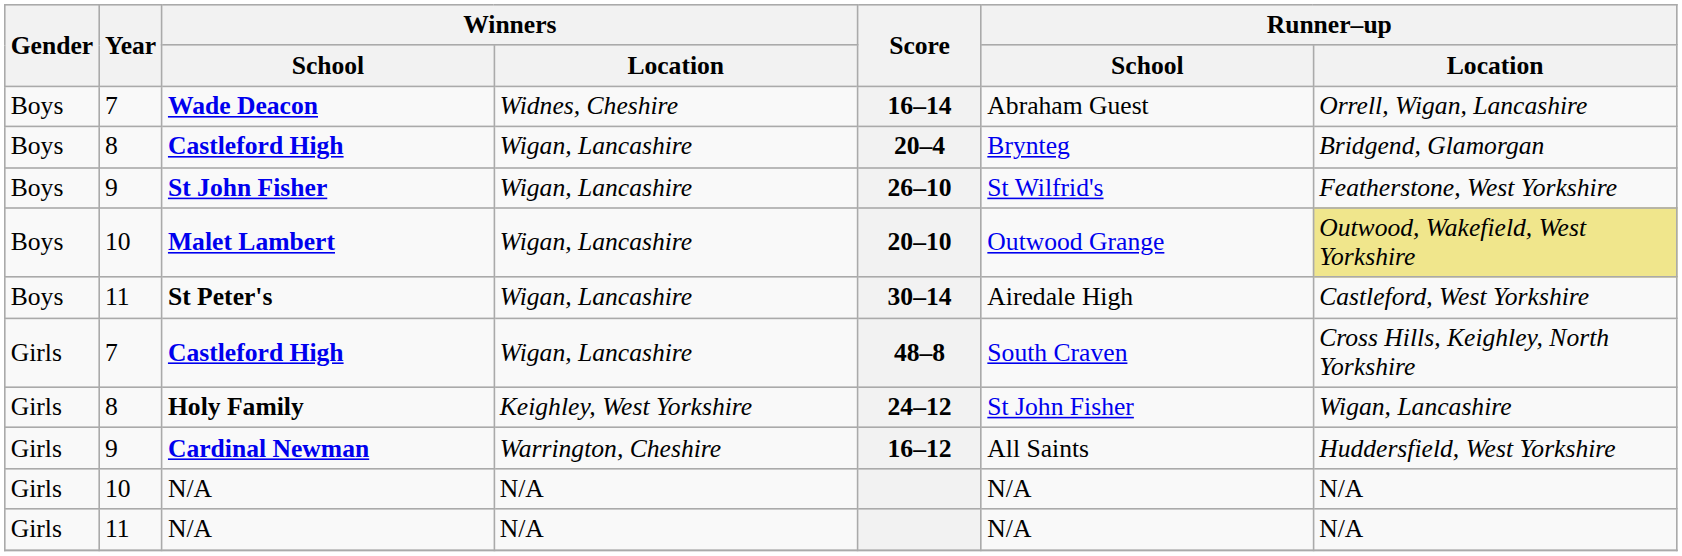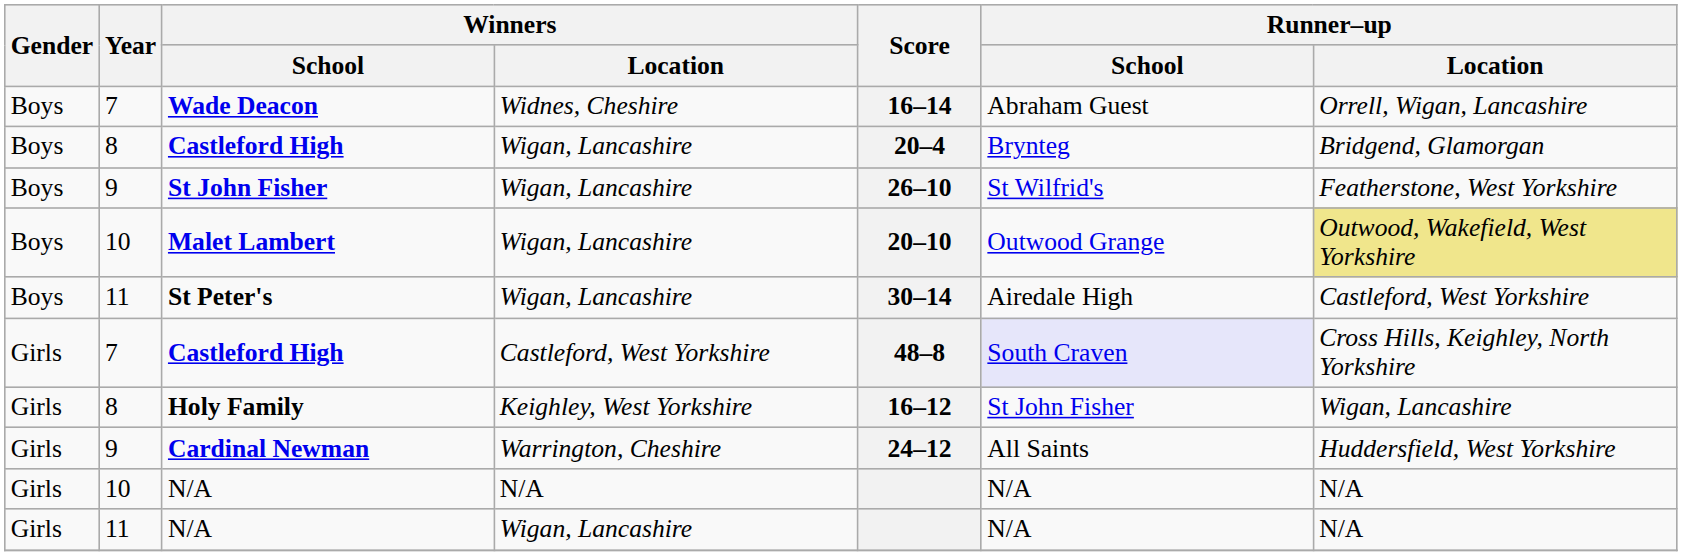 <table class="wikitable" style="text-align:left;">
 <tr>
 <th width=20 rowspan=2>Gender</th>
 <th width=20 rowspan=2>Year</th>
 <th colspan=2>Winners</th>
 <th width=70 rowspan=2>Score</th>
 <th colspan=2>Runner–up</th>
 </tr>
 <tr>
 <th width=200>School</th>
 <th width=220>Location</th>
 <th width=200>School</th>
 <th width=220>Location</th>
 </tr>
 <tr>
 <td>Boys</td>
 <td>7</td>
 <td><strong><a href='#'>Wade Deacon</a></strong></td>
 <td><em>Widnes, Cheshire</em></td>
 <th text-align:center>16–14</th>
 <td>Abraham Guest</td>
 <td><em>Orrell, Wigan, Lancashire</em></td>
 </tr>
 <tr>
 <td>Boys</td>
 <td>8</td>
 <td><strong><a href='#'>Castleford High</a></strong></td>
 <td><em>Wigan, Lancashire</em></td>
 <th text-align:center>20–4</th>
 <td><a href='#'>Brynteg</a></td>
 <td><em>Bridgend, Glamorgan</em></td>
 </tr>
 <tr>
 <td>Boys</td>
 <td>9</td>
 <td><strong><a href='#'>St John Fisher</a></strong></td>
 <td><em>Wigan, Lancashire</em></td>
 <th text-align:center>26–10</th>
 <td><a href='#'>St Wilfrid's</a></td>
 <td><em>Featherstone, West Yorkshire</em></td>
 </tr>
 <tr>
 <td>Boys</td>
 <td>10</td>
 <td><strong><a href='#'>Malet Lambert</a></strong></td>
 <td><em>Wigan, Lancashire</em></td>
 <th text-align:center>20–10</th>
 <td><a href='#'>Outwood Grange</a></td>
 <td style="background: khaki;"><em>Outwood, Wakefield, West Yorkshire</em></td>
 </tr>
 <tr>
 <td>Boys</td>
 <td>11</td>
 <td><strong>St Peter's</strong></td>
 <td><em>Wigan, Lancashire</em></td>
 <th text-align:center>30–14</th>
 <td>Airedale High</td>
 <td><em>Castleford, West Yorkshire</em></td>
 </tr>
 <tr>
 <td>Girls</td>
 <td>7</td>
 <td><strong><a href='#'>Castleford High</a></strong></td>
-<td><em>Wigan, Lancashire</em></td>
+<td><em>Castleford, West Yorkshire</em></td>
 <th text-align:center>48–8</th>
-<td><a href='#'>South Craven</a></td>
+<td style="background: lavender;"><a href='#'>South Craven</a></td>
 <td><em>Cross Hills, Keighley, North Yorkshire</em></td>
 </tr>
 <tr>
 <td>Girls</td>
 <td>8</td>
 <td><strong>Holy Family</strong></td>
 <td><em>Keighley, West Yorkshire</em></td>
-<th text-align:center>24–12</th>
+<th text-align:center>16–12</th>
 <td><a href='#'>St John Fisher</a></td>
 <td><em>Wigan, Lancashire</em></td>
 </tr>
 <tr>
 <td>Girls</td>
 <td>9</td>
 <td><strong><a href='#'>Cardinal Newman</a></strong></td>
 <td><em>Warrington, Cheshire</em></td>
-<th text-align:center>16–12</th>
+<th text-align:center>24–12</th>
 <td>All Saints</td>
 <td><em>Huddersfield, West Yorkshire</em></td>
 </tr>
 <tr>
 <td>Girls</td>
 <td>10</td>
 <td><span>N/A</span></td>
 <td><span>N/A</span></td>
 <th text-align:center></th>
 <td><span>N/A</span></td>
 <td><span>N/A</span></td>
 </tr>
 <tr>
 <td>Girls</td>
 <td>11</td>
 <td><span>N/A</span></td>
-<td><span>N/A</span></td>
+<td><em>Wigan, Lancashire</em></td>
 <th text-align:center></th>
 <td><span>N/A</span></td>
 <td><span>N/A</span></td>
 </tr>
 <tr>
 </tr>
 </table>
